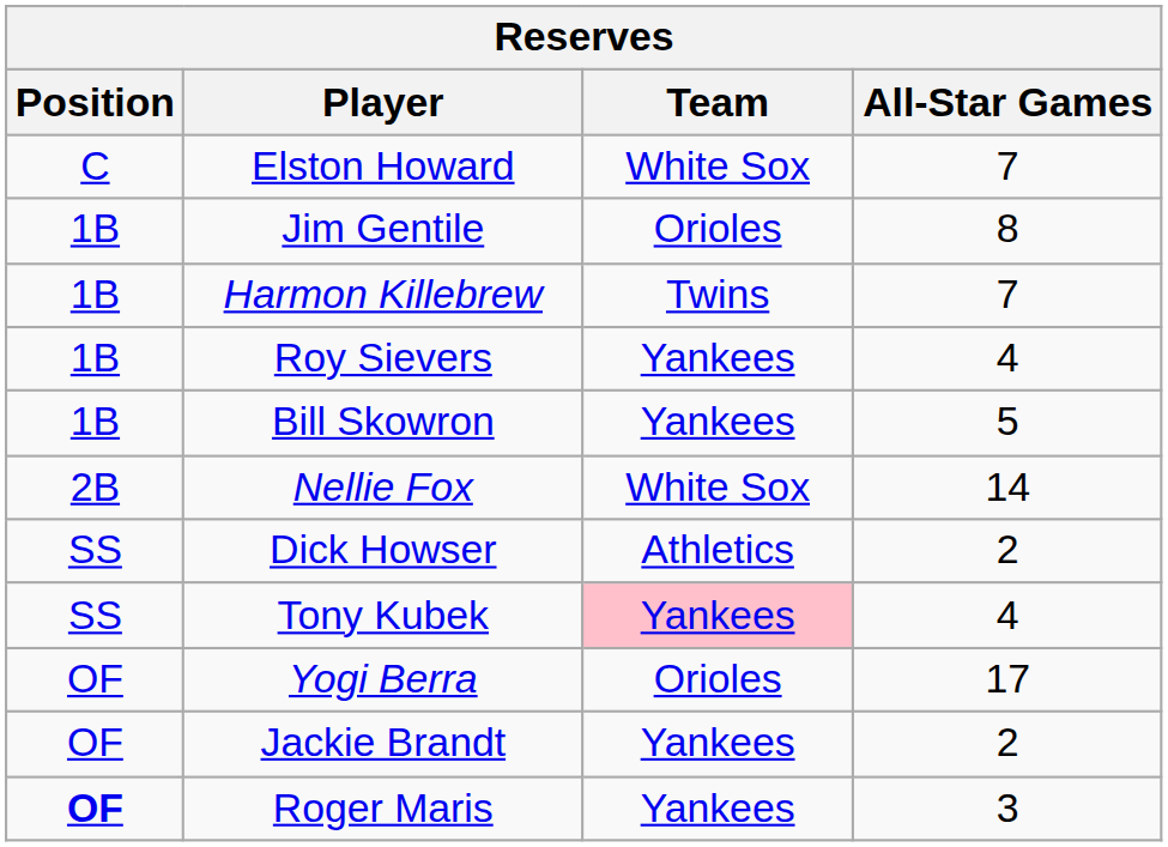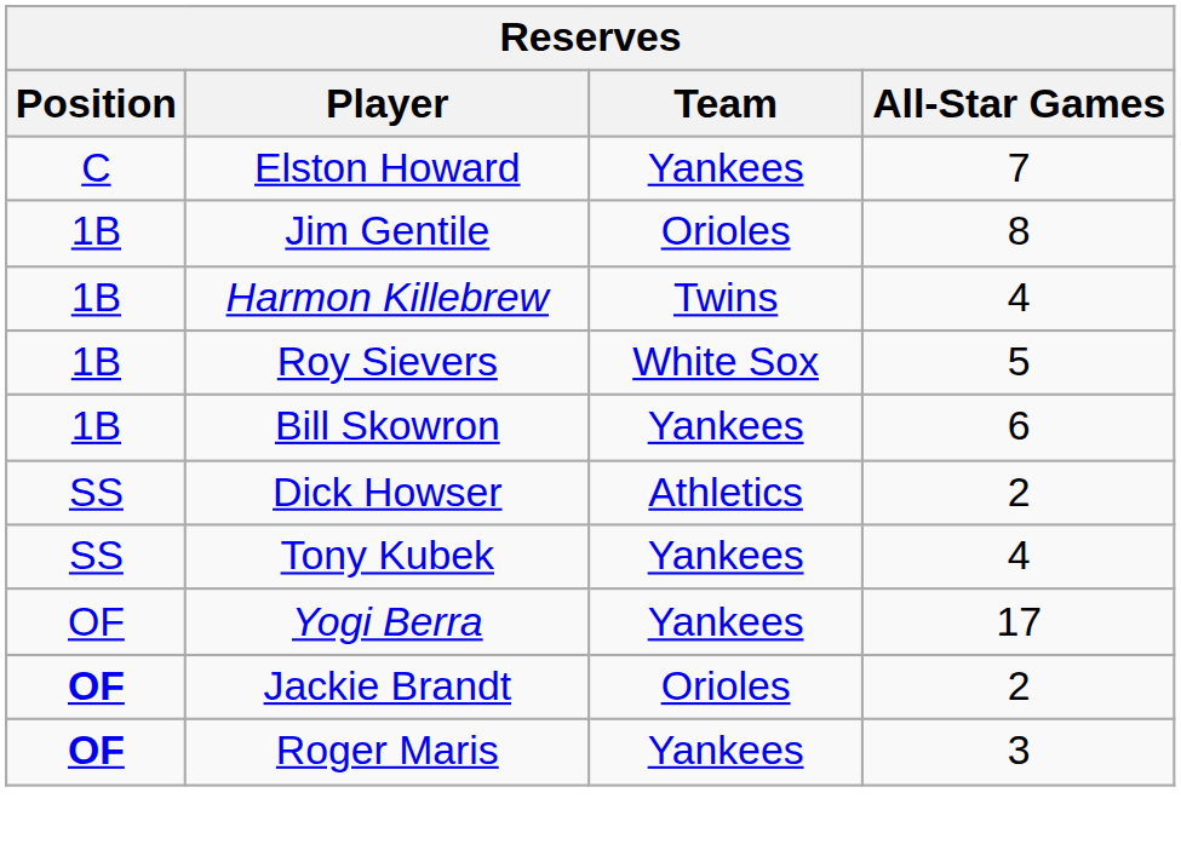 <table class="wikitable" style="font-size: 100%; text-align:center;">
 <tr>
 <th colspan="4">Reserves</th>
 </tr>
 <tr>
 <th>Position</th>
 <th width="150">Player</th>
 <th width="100">Team</th>
 <th>All-Star Games</th>
 </tr>
 <tr>
 <td><a href='#'>C</a></td>
 <td><a href='#'>Elston Howard</a></td>
-<td><a href='#'>White Sox</a></td>
+<td><a href='#'>Yankees</a></td>
 <td>7</td>
 </tr>
 <tr>
 <td><a href='#'>1B</a></td>
 <td><a href='#'>Jim Gentile</a></td>
 <td><a href='#'>Orioles</a></td>
 <td>8</td>
 </tr>
 <tr>
 <td><a href='#'>1B</a></td>
 <td><em><a href='#'>Harmon Killebrew</a></em></td>
 <td><a href='#'>Twins</a></td>
-<td>7</td>
+<td>4</td>
 </tr>
 <tr>
 <td><a href='#'>1B</a></td>
 <td><a href='#'>Roy Sievers</a></td>
-<td><a href='#'>Yankees</a></td>
-<td>4</td>
+<td><a href='#'>White Sox</a></td>
+<td>5</td>
 </tr>
 <tr>
 <td><a href='#'>1B</a></td>
 <td><a href='#'>Bill Skowron</a></td>
 <td><a href='#'>Yankees</a></td>
-<td>5</td>
-</tr>
-<tr>
-<td><a href='#'>2B</a></td>
-<td><em><a href='#'>Nellie Fox</a></em></td>
-<td><a href='#'>White Sox</a></td>
-<td>14</td>
+<td>6</td>
 </tr>
 <tr>
 <td><a href='#'>SS</a></td>
 <td><a href='#'>Dick Howser</a></td>
 <td><a href='#'>Athletics</a></td>
 <td>2</td>
 </tr>
 <tr>
 <td><a href='#'>SS</a></td>
 <td><a href='#'>Tony Kubek</a></td>
-<td style="background: pink;"><a href='#'>Yankees</a></td>
+<td><a href='#'>Yankees</a></td>
 <td>4</td>
 </tr>
 <tr>
 <td><a href='#'>OF</a></td>
 <td><em><a href='#'>Yogi Berra</a></em></td>
-<td><a href='#'>Orioles</a></td>
+<td><a href='#'>Yankees</a></td>
 <td>17</td>
 </tr>
 <tr>
-<td><a href='#'>OF</a></td>
+<td><strong><a href='#'>OF</a></strong></td>
 <td><a href='#'>Jackie Brandt</a></td>
-<td><a href='#'>Yankees</a></td>
+<td><a href='#'>Orioles</a></td>
 <td>2</td>
 </tr>
 <tr>
 <td><strong><a href='#'>OF</a></strong></td>
 <td><a href='#'>Roger Maris</a></td>
 <td><a href='#'>Yankees</a></td>
 <td>3</td>
 </tr>
 </table>
